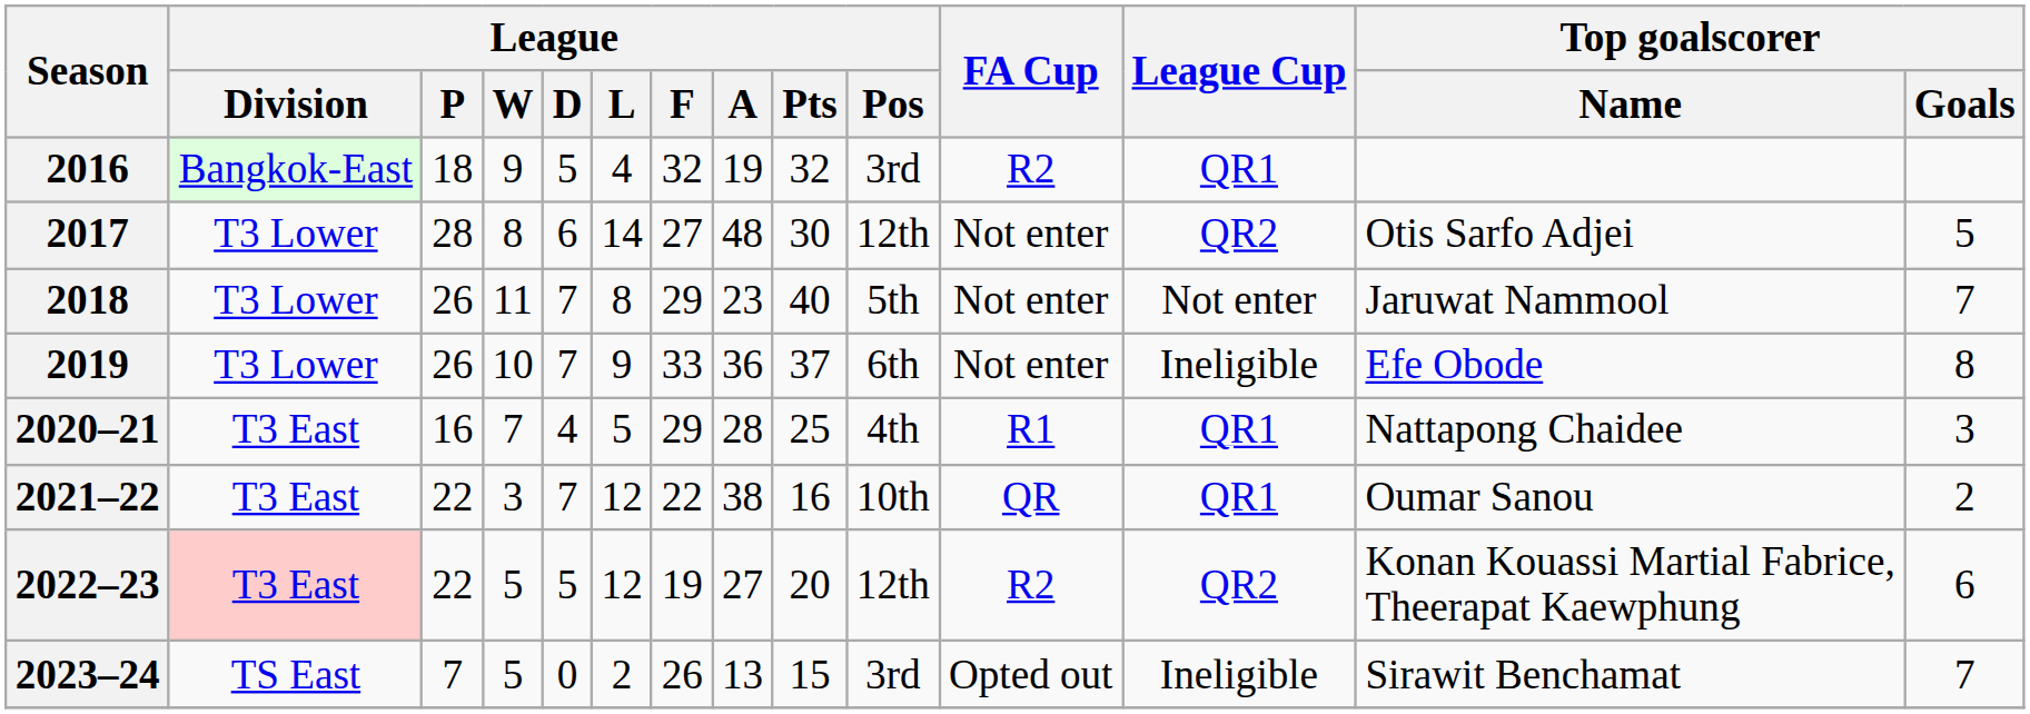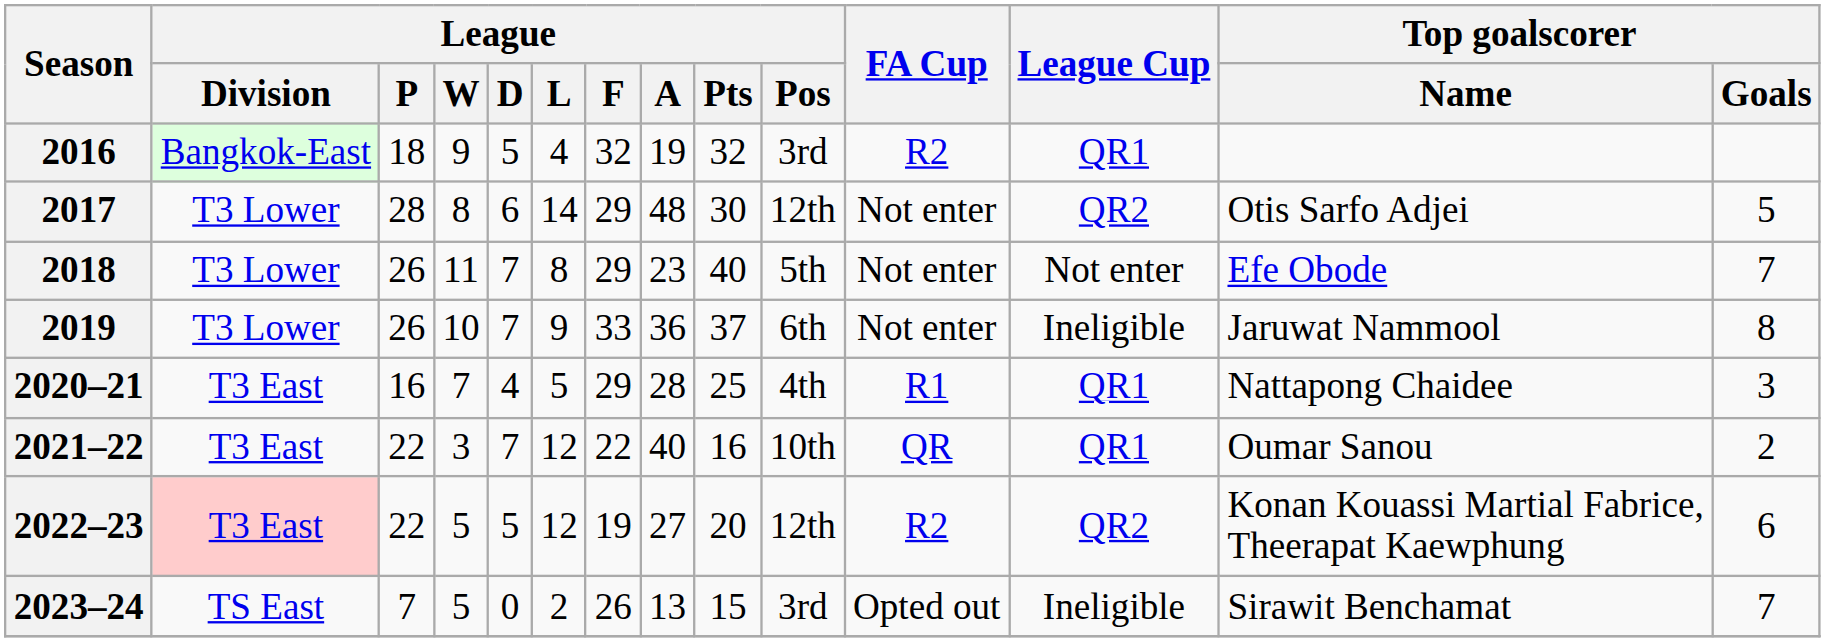 <table class="wikitable" style="text-align: center">
 <tr>
 <th rowspan=2>Season</th>
 <th colspan=9>League</th>
 <th rowspan=2><a href='#'>FA Cup</a></th>
 <th rowspan=2><a href='#'>League Cup</a></th>
 <th colspan=2>Top goalscorer</th>
 </tr>
 <tr>
 <th>Division</th>
 <th>P</th>
 <th>W</th>
 <th>D</th>
 <th>L</th>
 <th>F</th>
 <th>A</th>
 <th>Pts</th>
 <th>Pos</th>
 <th>Name</th>
 <th>Goals</th>
 </tr>
 <tr>
 <th>2016</th>
 <td bgcolor="#DDFFDD"><a href='#'>Bangkok-East</a></td>
 <td>18</td>
 <td>9</td>
 <td>5</td>
 <td>4</td>
 <td>32</td>
 <td>19</td>
 <td>32</td>
 <td>3rd</td>
 <td><a href='#'>R2</a></td>
 <td><a href='#'>QR1</a></td>
 <td></td>
 <td></td>
 </tr>
 <tr>
 <th>2017</th>
 <td><a href='#'>T3 Lower</a></td>
 <td>28</td>
 <td>8</td>
 <td>6</td>
 <td>14</td>
-<td>27</td>
+<td>29</td>
 <td>48</td>
 <td>30</td>
 <td>12th</td>
 <td>Not enter</td>
 <td><a href='#'>QR2</a></td>
 <td align="left"> Otis Sarfo Adjei</td>
 <td>5</td>
 </tr>
 <tr>
 <th>2018</th>
 <td><a href='#'>T3 Lower</a></td>
 <td>26</td>
 <td>11</td>
 <td>7</td>
 <td>8</td>
 <td>29</td>
 <td>23</td>
 <td>40</td>
 <td>5th</td>
 <td>Not enter</td>
 <td>Not enter</td>
-<td align="left"> Jaruwat Nammool</td>
+<td align="left"> <a href='#'>Efe Obode</a></td>
 <td>7</td>
 </tr>
 <tr>
 <th>2019</th>
 <td><a href='#'>T3 Lower</a></td>
 <td>26</td>
 <td>10</td>
 <td>7</td>
 <td>9</td>
 <td>33</td>
 <td>36</td>
 <td>37</td>
 <td>6th</td>
 <td>Not enter</td>
 <td>Ineligible</td>
-<td align="left"> <a href='#'>Efe Obode</a></td>
+<td align="left"> Jaruwat Nammool</td>
 <td>8</td>
 </tr>
 <tr>
 <th>2020–21</th>
 <td><a href='#'>T3 East</a></td>
 <td>16</td>
 <td>7</td>
 <td>4</td>
 <td>5</td>
 <td>29</td>
 <td>28</td>
 <td>25</td>
 <td>4th</td>
 <td><a href='#'>R1</a></td>
 <td><a href='#'>QR1</a></td>
 <td align="left"> Nattapong Chaidee</td>
 <td>3</td>
 </tr>
 <tr>
 <th>2021–22</th>
 <td><a href='#'>T3 East</a></td>
 <td>22</td>
 <td>3</td>
 <td>7</td>
 <td>12</td>
 <td>22</td>
-<td>38</td>
+<td>40</td>
 <td>16</td>
 <td>10th</td>
 <td><a href='#'>QR</a></td>
 <td><a href='#'>QR1</a></td>
 <td align="left"> Oumar Sanou</td>
 <td>2</td>
 </tr>
 <tr>
 <th>2022–23</th>
 <td bgcolor="#FFCCCC"><a href='#'>T3 East</a></td>
 <td>22</td>
 <td>5</td>
 <td>5</td>
 <td>12</td>
 <td>19</td>
 <td>27</td>
 <td>20</td>
 <td>12th</td>
 <td><a href='#'>R2</a></td>
 <td><a href='#'>QR2</a></td>
 <td align="left"> Konan Kouassi Martial Fabrice,<br> Theerapat Kaewphung</td>
 <td>6</td>
 </tr>
 <tr>
 <th>2023–24</th>
 <td><a href='#'>TS East</a></td>
 <td>7</td>
 <td>5</td>
 <td>0</td>
 <td>2</td>
 <td>26</td>
 <td>13</td>
 <td>15</td>
 <td>3rd</td>
 <td>Opted out</td>
 <td>Ineligible</td>
 <td align="left"> Sirawit Benchamat</td>
 <td>7</td>
 </tr>
 <tr>
 </tr>
 </table>
